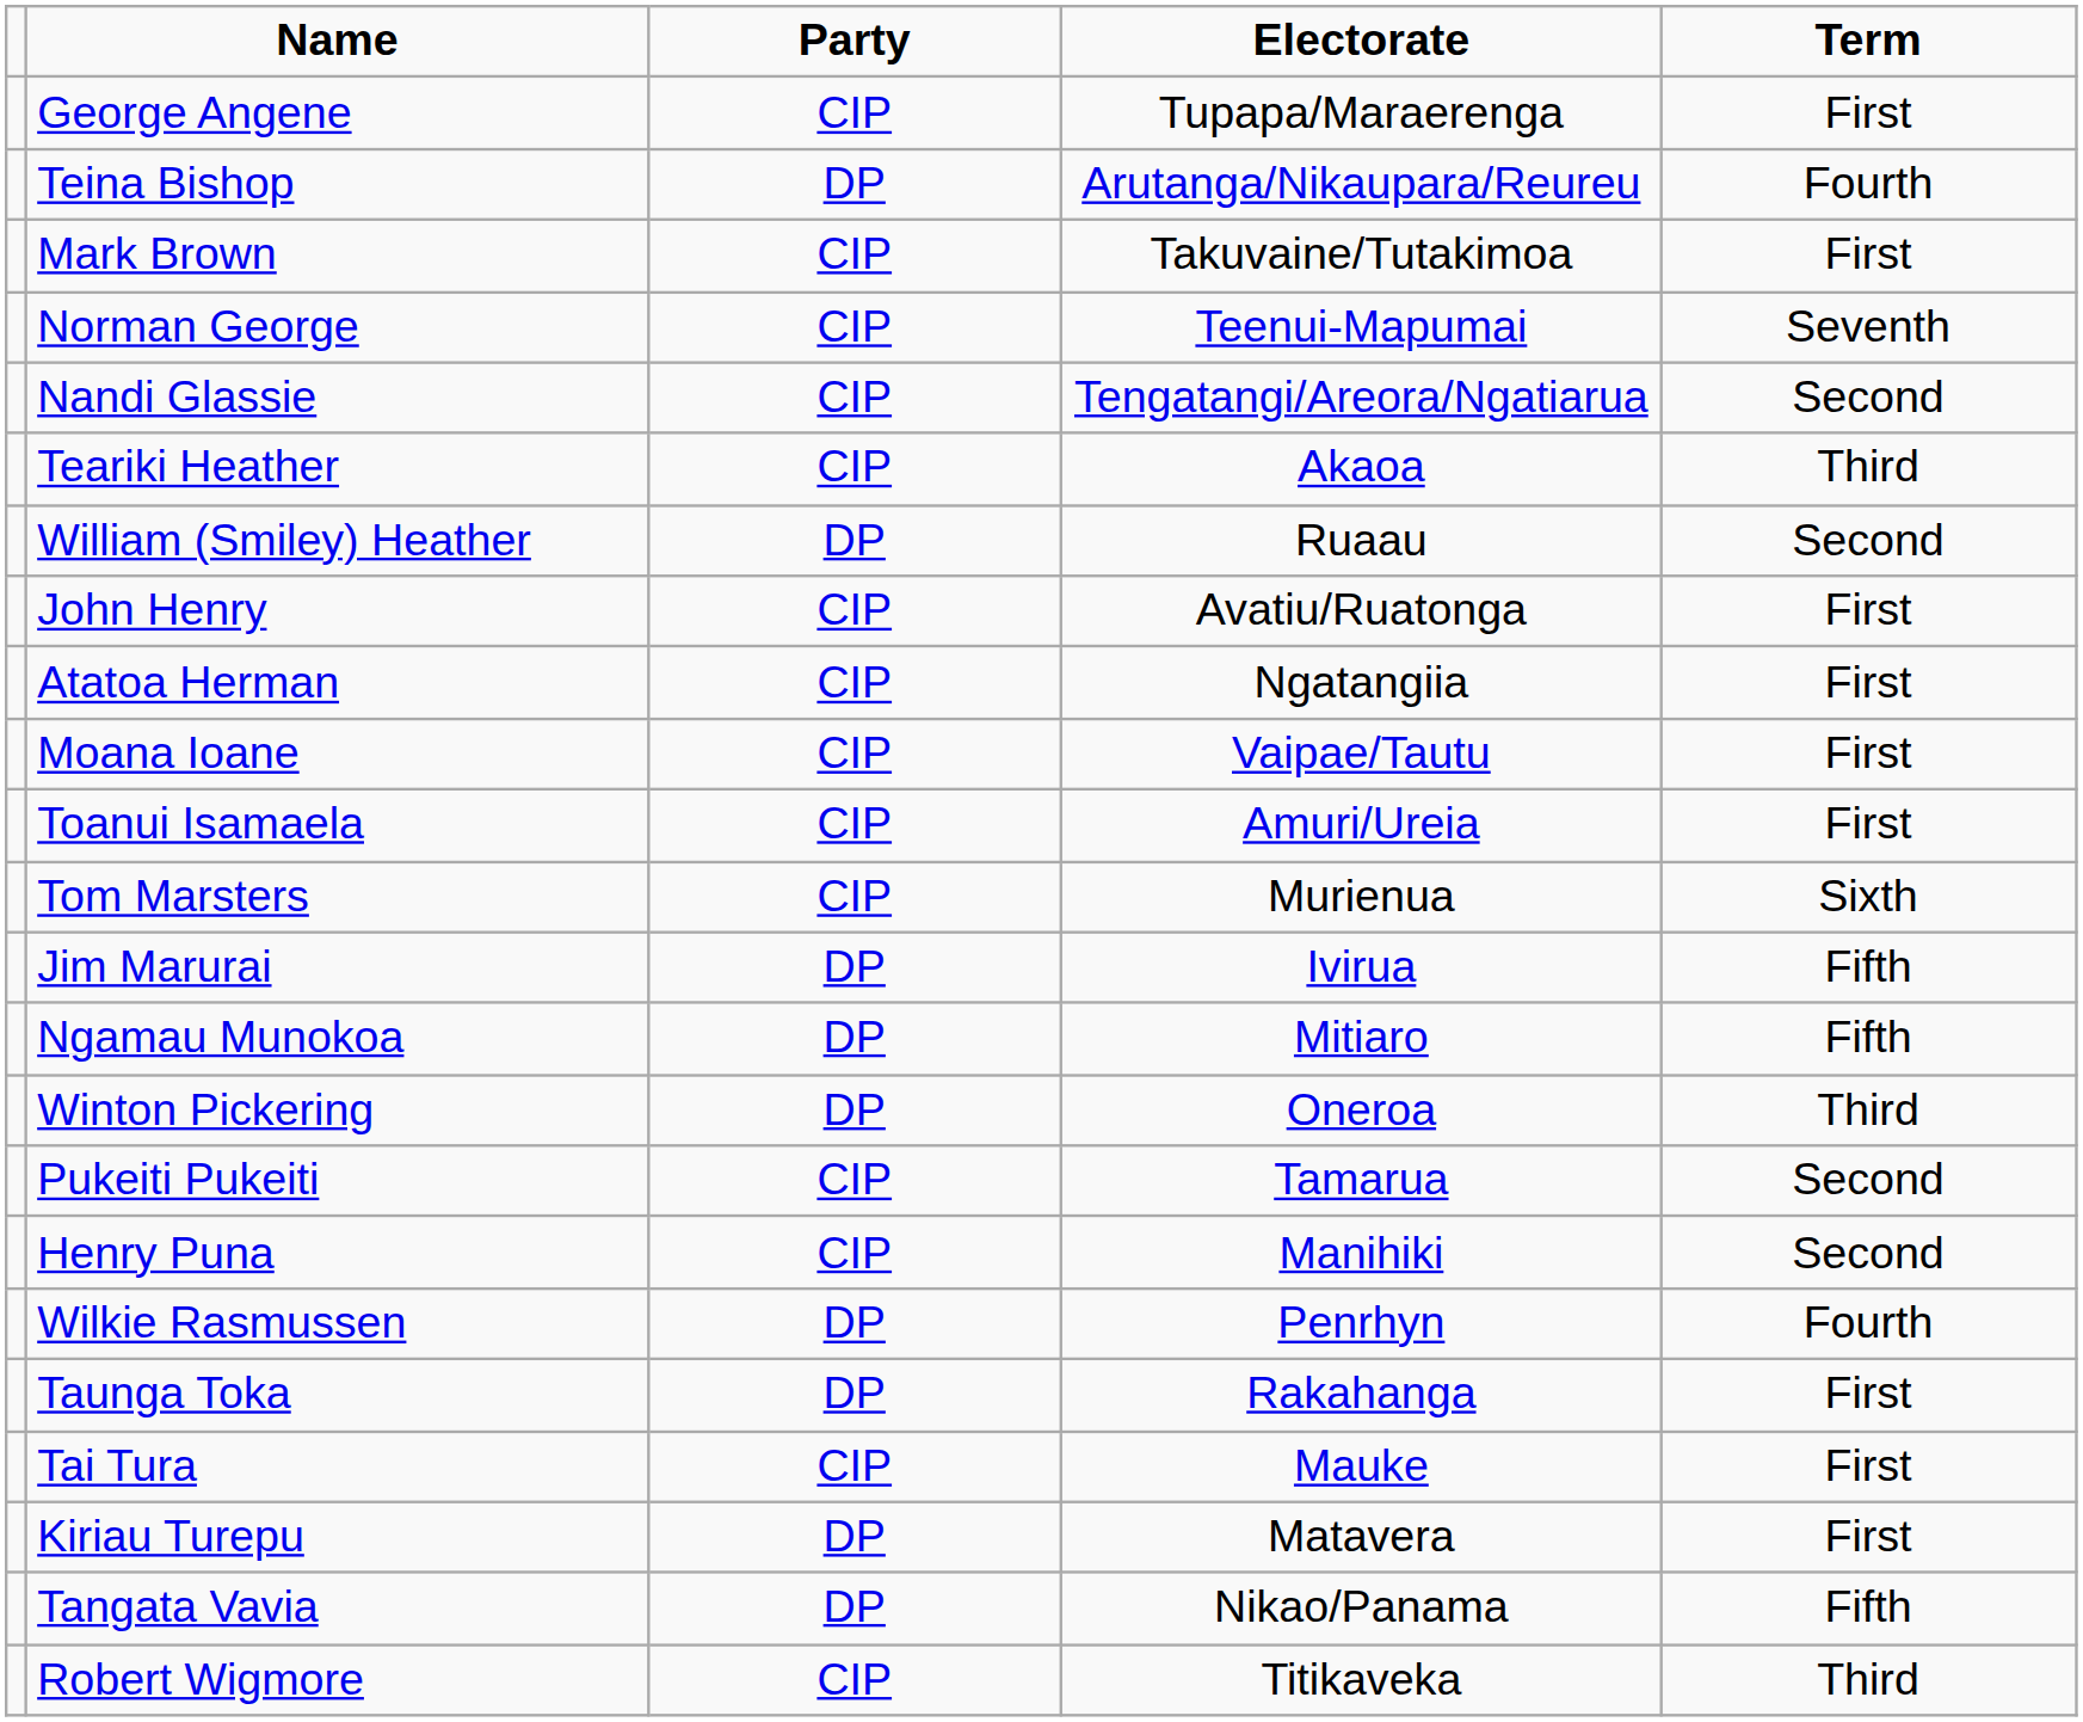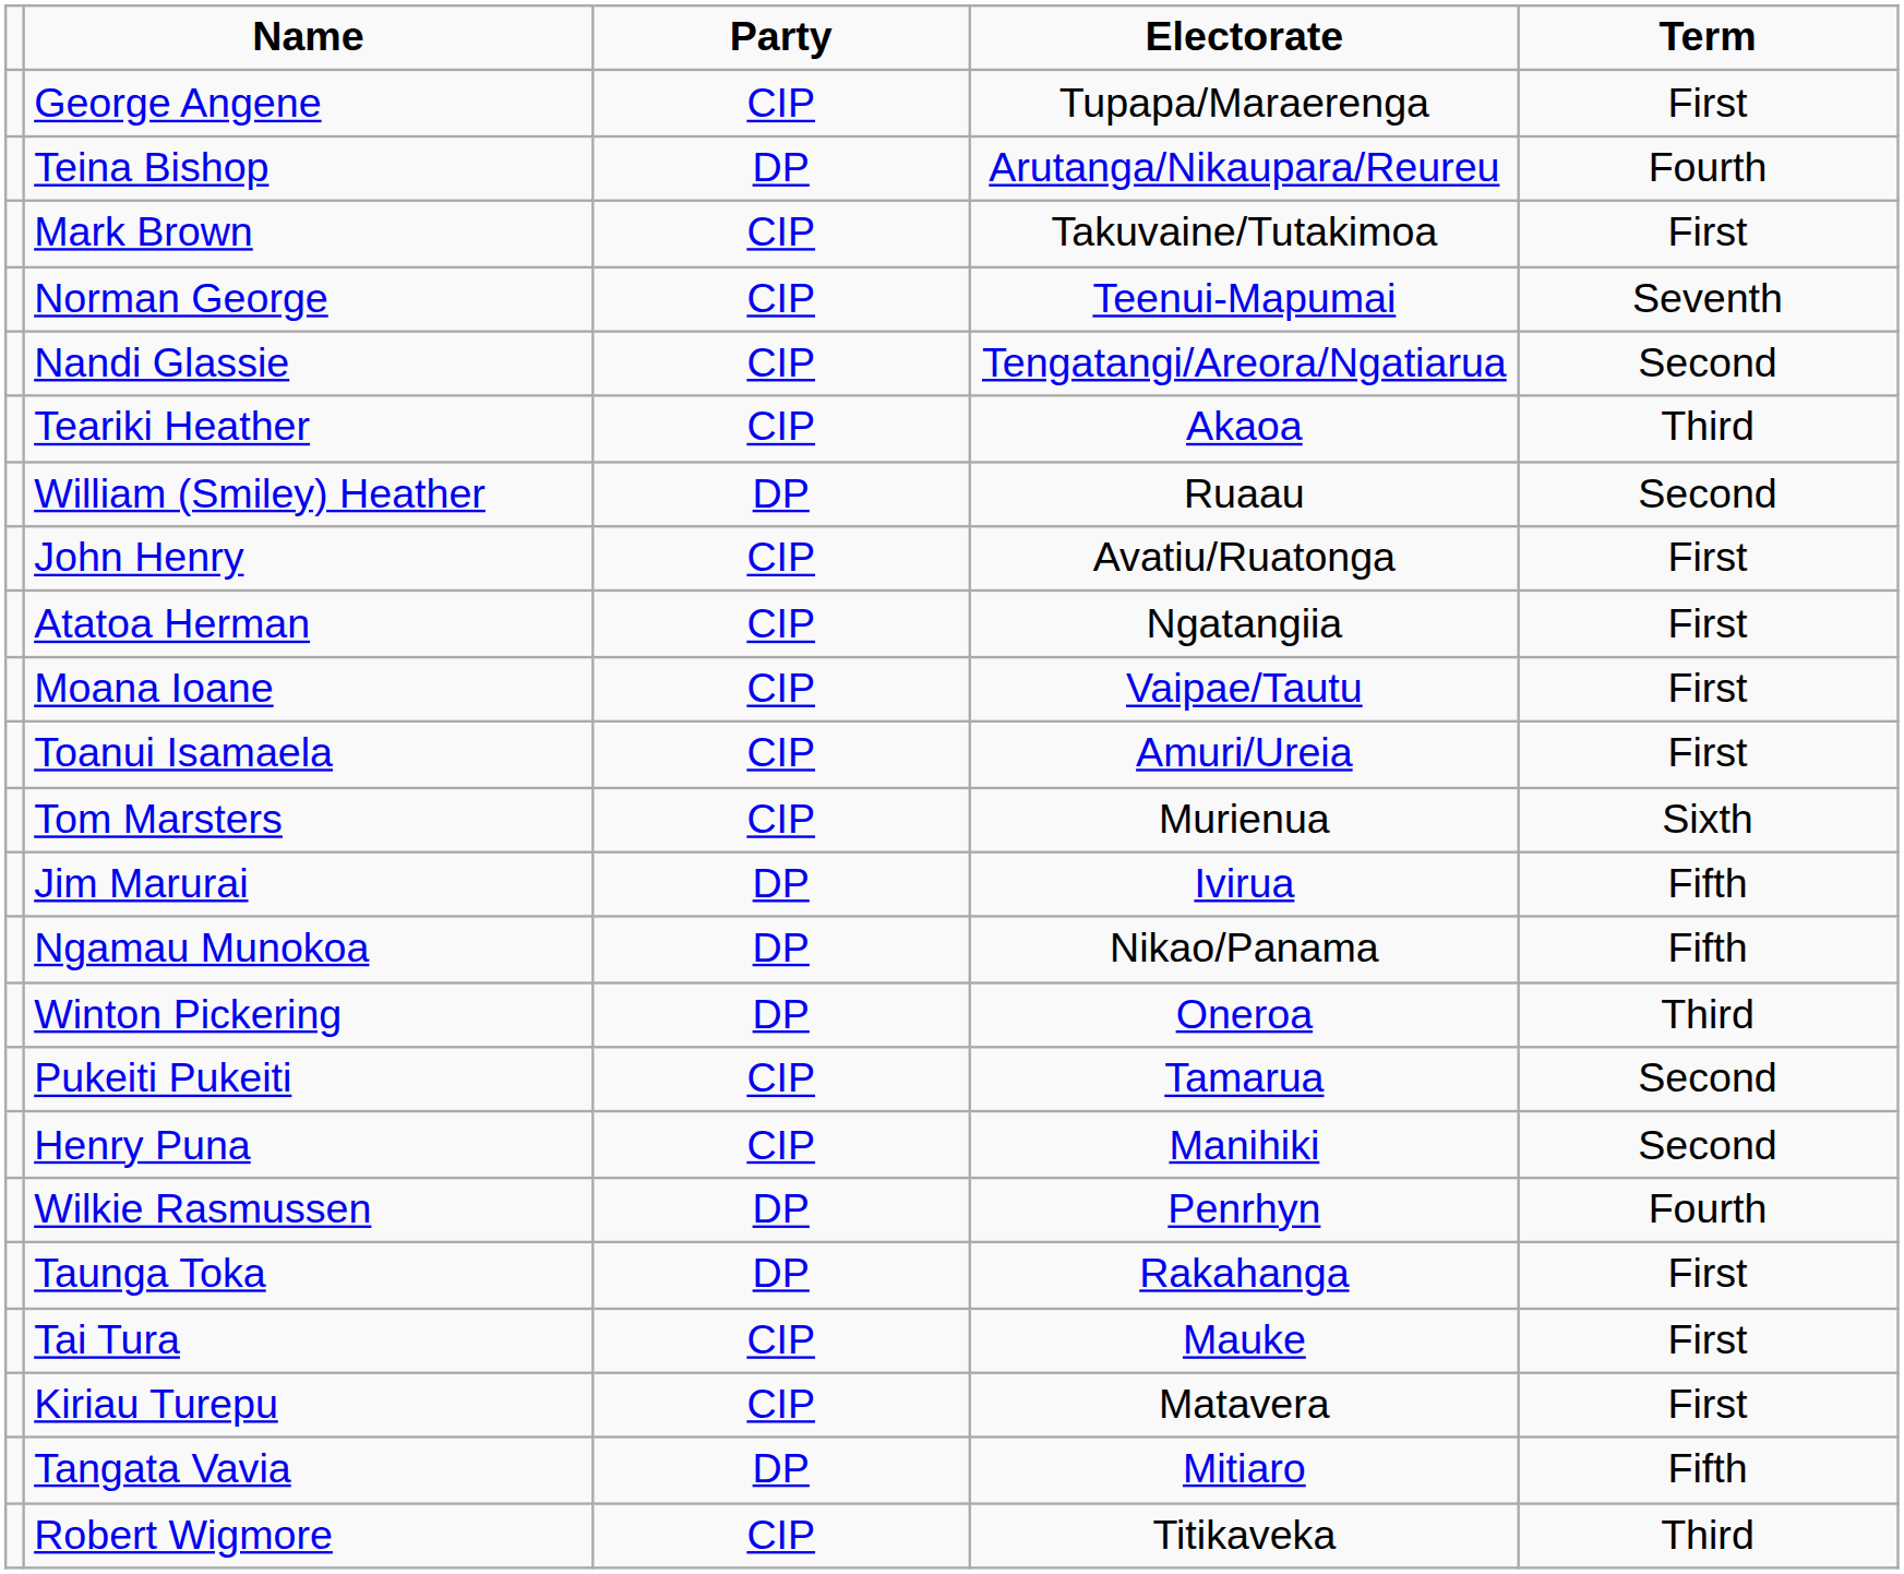 <table class="sortable wikitable">
 <tr ------------------>
 <td width=1%></td>
 <td width=30% align=center><strong>Name</strong></td>
 <td width=20% align=center><strong>Party</strong></td>
 <td width=29% align=center><strong>Electorate</strong></td>
 <td width=20% align=center><strong>Term</strong></td>
 </tr>
 <tr ------------------>
 <td bgcolor=></td>
 <td><a href='#'>George Angene</a></td>
 <td align=center><a href='#'>CIP</a></td>
 <td align=center>Tupapa/Maraerenga</td>
 <td align=center>First</td>
 </tr>
 <tr ------------------>
 <td bgcolor=></td>
 <td><a href='#'>Teina Bishop</a></td>
 <td align=center><a href='#'>DP</a></td>
 <td align=center><a href='#'>Arutanga/Nikaupara/Reureu</a></td>
 <td align=center>Fourth</td>
 </tr>
 <tr ------------------>
 <td bgcolor=></td>
 <td><a href='#'>Mark Brown</a></td>
 <td align=center><a href='#'>CIP</a></td>
 <td align=center>Takuvaine/Tutakimoa</td>
 <td align=center>First</td>
 </tr>
 <tr ------------------>
 <td bgcolor=></td>
 <td><a href='#'>Norman George</a></td>
 <td align=center><a href='#'>CIP</a></td>
 <td align=center><a href='#'>Teenui-Mapumai</a></td>
 <td align=center>Seventh</td>
 </tr>
 <tr ------------------>
 <td bgcolor=></td>
 <td><a href='#'>Nandi Glassie</a></td>
 <td align=center><a href='#'>CIP</a></td>
 <td align=center><a href='#'>Tengatangi/Areora/Ngatiarua</a></td>
 <td align=center>Second</td>
 </tr>
 <tr ------------------>
 <td bgcolor=></td>
 <td><a href='#'>Teariki Heather</a></td>
 <td align=center><a href='#'>CIP</a></td>
 <td align=center><a href='#'>Akaoa</a></td>
 <td align=center>Third</td>
 </tr>
 <tr ------------------>
 <td bgcolor=></td>
 <td><a href='#'>William (Smiley) Heather</a></td>
 <td align=center><a href='#'>DP</a></td>
 <td align=center>Ruaau</td>
 <td align=center>Second</td>
 </tr>
 <tr ------------------>
 <td bgcolor=></td>
 <td><a href='#'>John Henry</a></td>
 <td align=center><a href='#'>CIP</a></td>
 <td align=center>Avatiu/Ruatonga</td>
 <td align=center>First</td>
 </tr>
 <tr ------------------>
 <td bgcolor=></td>
 <td><a href='#'>Atatoa Herman</a></td>
 <td align=center><a href='#'>CIP</a></td>
 <td align=center>Ngatangiia</td>
 <td align=center>First</td>
 </tr>
 <tr ------------------>
 <td bgcolor=></td>
 <td><a href='#'>Moana Ioane</a></td>
 <td align=center><a href='#'>CIP</a></td>
 <td align=center><a href='#'>Vaipae/Tautu</a></td>
 <td align=center>First</td>
 </tr>
 <tr ------------------>
 <td bgcolor=></td>
 <td><a href='#'>Toanui Isamaela</a></td>
 <td align=center><a href='#'>CIP</a></td>
 <td align=center><a href='#'>Amuri/Ureia</a></td>
 <td align=center>First</td>
 </tr>
 <tr ------------------>
 <td bgcolor=></td>
 <td><a href='#'>Tom Marsters</a></td>
 <td align=center><a href='#'>CIP</a></td>
 <td align=center>Murienua</td>
 <td align=center>Sixth</td>
 </tr>
 <tr ------------------>
 <td bgcolor=></td>
 <td><a href='#'>Jim Marurai</a></td>
 <td align=center><a href='#'>DP</a></td>
 <td align=center><a href='#'>Ivirua</a></td>
 <td align=center>Fifth</td>
 </tr>
 <tr ------------------>
 <td bgcolor=></td>
 <td><a href='#'>Ngamau Munokoa</a></td>
 <td align=center><a href='#'>DP</a></td>
-<td align=center><a href='#'>Mitiaro</a></td>
+<td align=center>Nikao/Panama</td>
 <td align=center>Fifth</td>
 </tr>
 <tr ------------------>
 <td bgcolor=></td>
 <td><a href='#'>Winton Pickering</a></td>
 <td align=center><a href='#'>DP</a></td>
 <td align=center><a href='#'>Oneroa</a></td>
 <td align=center>Third</td>
 </tr>
 <tr ------------------>
 <td bgcolor=></td>
 <td><a href='#'>Pukeiti Pukeiti</a></td>
 <td align=center><a href='#'>CIP</a></td>
 <td align=center><a href='#'>Tamarua</a></td>
 <td align=center>Second</td>
 </tr>
 <tr ------------------>
 <td bgcolor=></td>
 <td><a href='#'>Henry Puna</a></td>
 <td align=center><a href='#'>CIP</a></td>
 <td align=center><a href='#'>Manihiki</a></td>
 <td align=center>Second</td>
 </tr>
 <tr ------------------>
 <td bgcolor=></td>
 <td><a href='#'>Wilkie Rasmussen</a></td>
 <td align=center><a href='#'>DP</a></td>
 <td align=center><a href='#'>Penrhyn</a></td>
 <td align=center>Fourth</td>
 </tr>
 <tr ------------------>
 <td bgcolor=></td>
 <td><a href='#'>Taunga Toka</a></td>
 <td align=center><a href='#'>DP</a></td>
 <td align=center><a href='#'>Rakahanga</a></td>
 <td align=center>First</td>
 </tr>
 <tr ------------------>
 <td bgcolor=></td>
 <td><a href='#'>Tai Tura</a></td>
 <td align=center><a href='#'>CIP</a></td>
 <td align=center><a href='#'>Mauke</a></td>
 <td align=center>First</td>
 </tr>
 <tr ------------------>
 <td bgcolor=></td>
 <td><a href='#'>Kiriau Turepu</a></td>
-<td align=center><a href='#'>DP</a></td>
+<td align=center><a href='#'>CIP</a></td>
 <td align=center>Matavera</td>
 <td align=center>First</td>
 </tr>
 <tr ------------------>
 <td bgcolor=></td>
 <td><a href='#'>Tangata Vavia</a></td>
 <td align=center><a href='#'>DP</a></td>
-<td align=center>Nikao/Panama</td>
+<td align=center><a href='#'>Mitiaro</a></td>
 <td align=center>Fifth</td>
 </tr>
 <tr ------------------>
 <td bgcolor=></td>
 <td><a href='#'>Robert Wigmore</a></td>
 <td align=center><a href='#'>CIP</a></td>
 <td align=center>Titikaveka</td>
 <td align=center>Third</td>
 </tr>
 </table>
